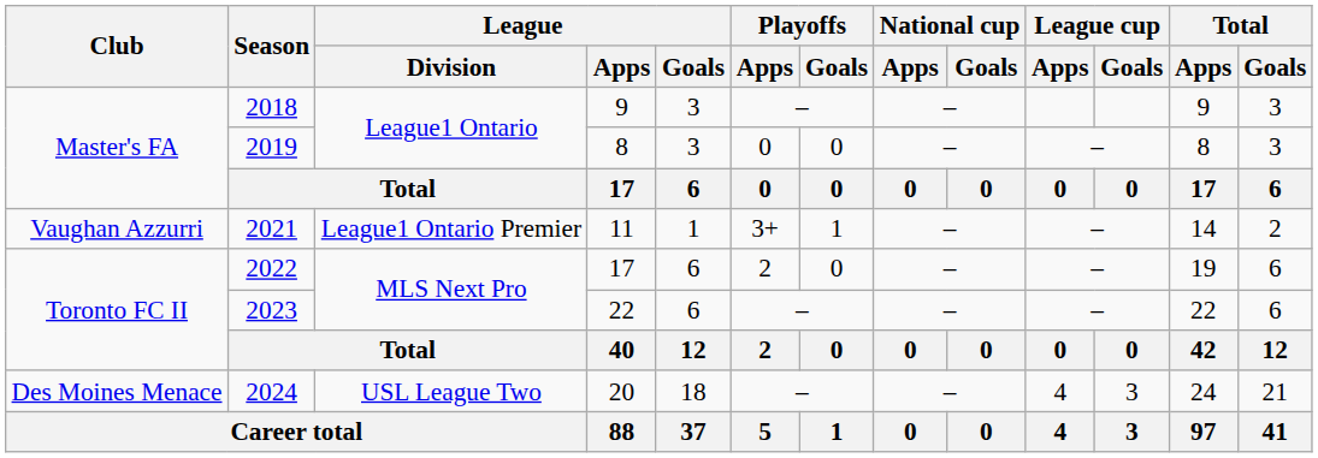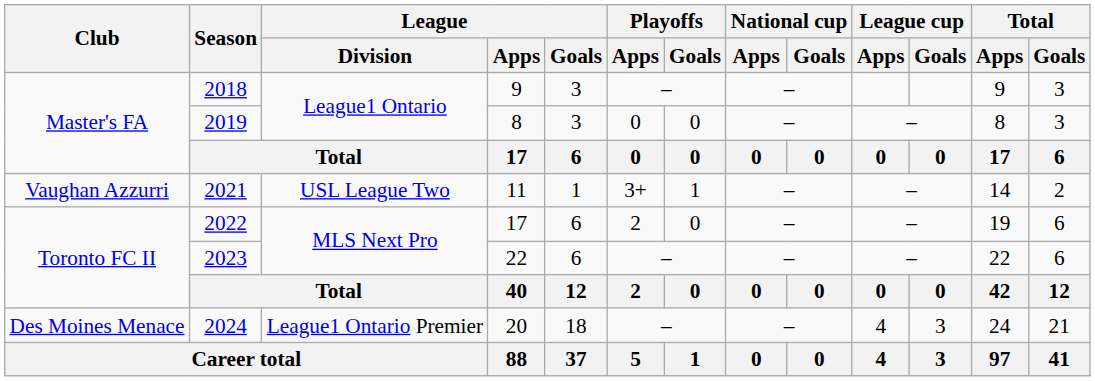 <table class="wikitable" style="text-align: center">
 <tr>
 <th rowspan="2">Club</th>
 <th rowspan="2">Season</th>
 <th colspan="3">League</th>
 <th colspan="2">Playoffs</th>
 <th colspan="2">National cup</th>
 <th colspan="2">League cup</th>
 <th colspan="2">Total</th>
 </tr>
 <tr>
 <th>Division</th>
 <th>Apps</th>
 <th>Goals</th>
 <th>Apps</th>
 <th>Goals</th>
 <th>Apps</th>
 <th>Goals</th>
 <th>Apps</th>
 <th>Goals</th>
 <th>Apps</th>
 <th>Goals</th>
 </tr>
 <tr>
 <td rowspan="3"><a href='#'>Master's FA</a></td>
 <td><a href='#'>2018</a></td>
 <td rowspan="2"><a href='#'>League1 Ontario</a></td>
 <td>9</td>
 <td>3</td>
 <td colspan="2">–</td>
 <td colspan="2">–</td>
 <td></td>
 <td></td>
 <td>9</td>
 <td>3</td>
 </tr>
 <tr>
 <td><a href='#'>2019</a></td>
 <td>8</td>
 <td>3</td>
 <td>0</td>
 <td>0</td>
 <td colspan="2">–</td>
 <td colspan="2">–</td>
 <td>8</td>
 <td>3</td>
 </tr>
 <tr>
 <th colspan="2">Total</th>
 <th>17</th>
 <th>6</th>
 <th>0</th>
 <th>0</th>
 <th>0</th>
 <th>0</th>
 <th>0</th>
 <th>0</th>
 <th>17</th>
 <th>6</th>
 </tr>
 <tr>
 <td><a href='#'>Vaughan Azzurri</a></td>
 <td><a href='#'>2021</a></td>
-<td><a href='#'>League1 Ontario</a> Premier</td>
+<td><a href='#'>USL League Two</a></td>
 <td>11</td>
 <td>1</td>
 <td>3+</td>
 <td>1</td>
 <td colspan="2">–</td>
 <td colspan="2">–</td>
 <td>14</td>
 <td>2</td>
 </tr>
 <tr>
 <td rowspan="3"><a href='#'>Toronto FC II</a></td>
 <td><a href='#'>2022</a></td>
 <td rowspan="2"><a href='#'>MLS Next Pro</a></td>
 <td>17</td>
 <td>6</td>
 <td>2</td>
 <td>0</td>
 <td colspan="2">–</td>
 <td colspan="2">–</td>
 <td>19</td>
 <td>6</td>
 </tr>
 <tr>
 <td><a href='#'>2023</a></td>
 <td>22</td>
 <td>6</td>
 <td colspan="2">–</td>
 <td colspan="2">–</td>
 <td colspan="2">–</td>
 <td>22</td>
 <td>6</td>
 </tr>
 <tr>
 <th colspan="2">Total</th>
 <th>40</th>
 <th>12</th>
 <th>2</th>
 <th>0</th>
 <th>0</th>
 <th>0</th>
 <th>0</th>
 <th>0</th>
 <th>42</th>
 <th>12</th>
 </tr>
 <tr>
 <td><a href='#'>Des Moines Menace</a></td>
 <td><a href='#'>2024</a></td>
-<td><a href='#'>USL League Two</a></td>
+<td><a href='#'>League1 Ontario</a> Premier</td>
 <td>20</td>
 <td>18</td>
 <td colspan="2">–</td>
 <td colspan="2">–</td>
 <td>4</td>
 <td>3</td>
 <td>24</td>
 <td>21</td>
 </tr>
 <tr>
 <th colspan="3">Career total</th>
 <th>88</th>
 <th>37</th>
 <th>5</th>
 <th>1</th>
 <th>0</th>
 <th>0</th>
 <th>4</th>
 <th>3</th>
 <th>97</th>
 <th>41</th>
 </tr>
 </table>
